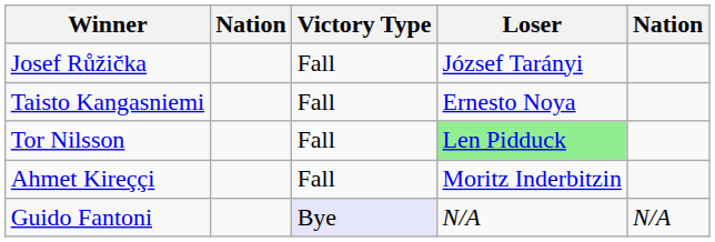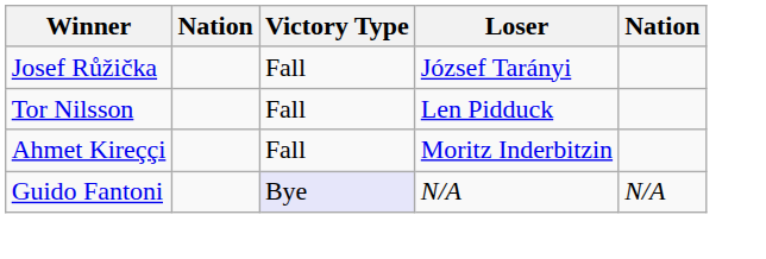 <table class="wikitable sortable" style="text-align:left;">
 <tr>
 <th>Winner</th>
 <th>Nation</th>
 <th>Victory Type</th>
 <th>Loser</th>
 <th>Nation</th>
 </tr>
 <tr>
 <td><a href='#'>Josef Růžička</a></td>
 <td></td>
 <td>Fall</td>
 <td><a href='#'>József Tarányi</a></td>
 <td></td>
 </tr>
 <tr>
-<td><a href='#'>Taisto Kangasniemi</a></td>
-<td></td>
-<td>Fall</td>
-<td><a href='#'>Ernesto Noya</a></td>
-<td></td>
-</tr>
-<tr>
 <td><a href='#'>Tor Nilsson</a></td>
 <td></td>
 <td>Fall</td>
-<td style="background: lightgreen;"><a href='#'>Len Pidduck</a></td>
+<td><a href='#'>Len Pidduck</a></td>
 <td></td>
 </tr>
 <tr>
 <td><a href='#'>Ahmet Kireççi</a></td>
 <td></td>
 <td>Fall</td>
 <td><a href='#'>Moritz Inderbitzin</a></td>
 <td></td>
 </tr>
 <tr>
 <td><a href='#'>Guido Fantoni</a></td>
 <td></td>
 <td style="background: lavender;">Bye</td>
 <td><em>N/A</em></td>
 <td><em>N/A</em></td>
 </tr>
 </table>
